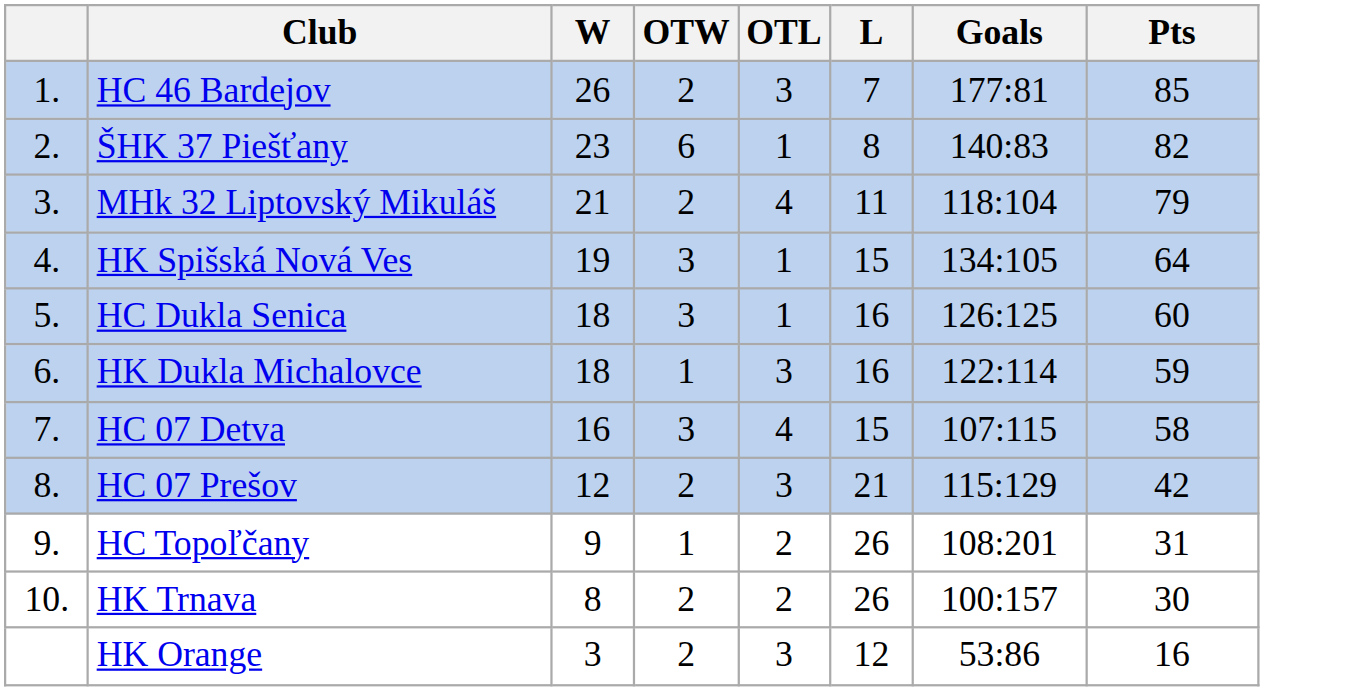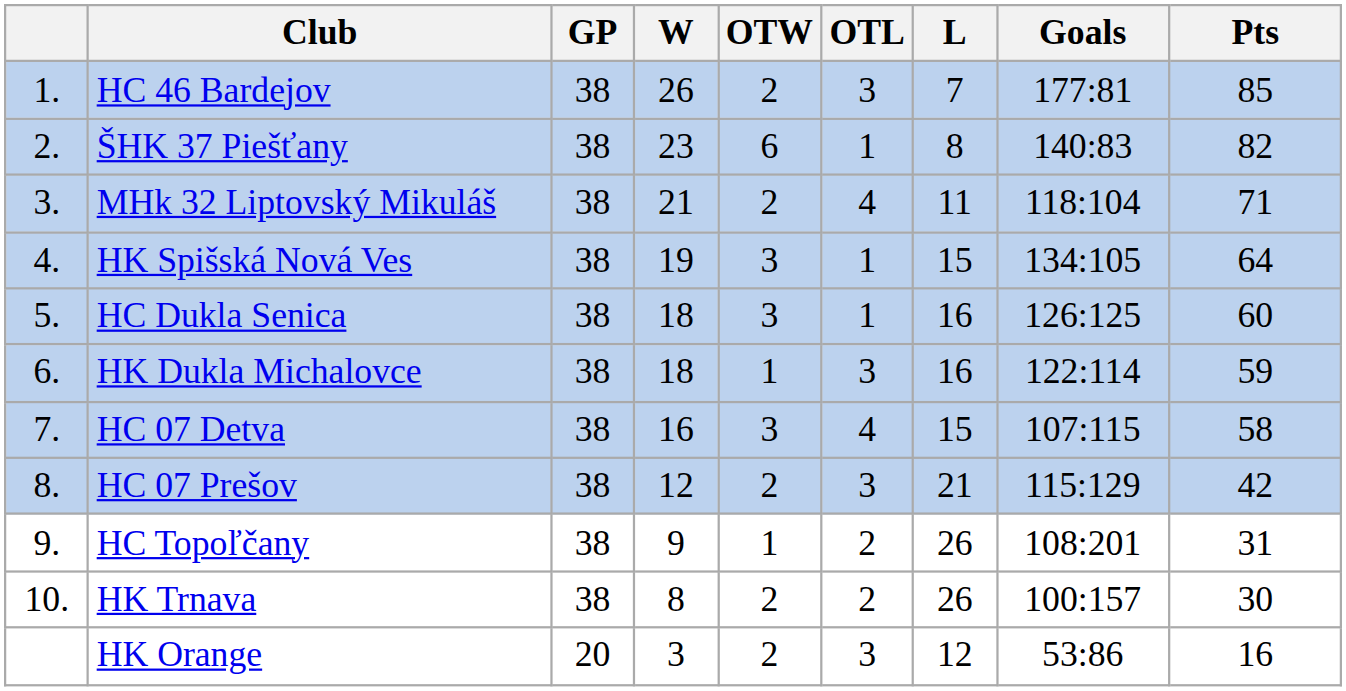 <table class="wikitable">
 <tr>
 <th width="30"></th>
 <th width="200">Club</th>
+<th width="30">GP</th>
 <th width="30">W</th>
 <th width="30">OTW</th>
 <th width="30">OTL</th>
 <th width="30">L</th>
 <th width="70">Goals</th>
 <th width="70">Pts</th>
 </tr>
 <tr bgcolor="#BCD2EE" align="center">
 <td>1.</td>
 <td align="left"><a href='#'>HC 46 Bardejov</a></td>
+<td>38</td>
 <td>26</td>
 <td>2</td>
 <td>3</td>
 <td>7</td>
 <td>177:81</td>
 <td>85</td>
 </tr>
 <tr bgcolor="#BCD2EE" align="center">
 <td>2.</td>
 <td align="left"><a href='#'>ŠHK 37 Piešťany</a></td>
+<td>38</td>
 <td>23</td>
 <td>6</td>
 <td>1</td>
 <td>8</td>
 <td>140:83</td>
 <td>82</td>
 </tr>
 <tr bgcolor="#BCD2EE" align="center">
 <td>3.</td>
 <td align="left"><a href='#'>MHk 32 Liptovský Mikuláš</a></td>
+<td>38</td>
 <td>21</td>
 <td>2</td>
 <td>4</td>
 <td>11</td>
 <td>118:104</td>
-<td>79</td>
+<td>71</td>
 </tr>
 <tr bgcolor="#BCD2EE" align="center">
 <td>4.</td>
 <td align="left"><a href='#'>HK Spišská Nová Ves</a></td>
+<td>38</td>
 <td>19</td>
 <td>3</td>
 <td>1</td>
 <td>15</td>
 <td>134:105</td>
 <td>64</td>
 </tr>
 <tr bgcolor="#BCD2EE" align="center">
 <td>5.</td>
 <td align="left"><a href='#'>HC Dukla Senica</a></td>
+<td>38</td>
 <td>18</td>
 <td>3</td>
 <td>1</td>
 <td>16</td>
 <td>126:125</td>
 <td>60</td>
 </tr>
 <tr bgcolor="#BCD2EE" align="center">
 <td>6.</td>
 <td align="left"><a href='#'>HK Dukla Michalovce</a></td>
+<td>38</td>
 <td>18</td>
 <td>1</td>
 <td>3</td>
 <td>16</td>
 <td>122:114</td>
 <td>59</td>
 </tr>
 <tr bgcolor="#BCD2EE" align="center">
 <td>7.</td>
 <td align="left"><a href='#'>HC 07 Detva</a></td>
+<td>38</td>
 <td>16</td>
 <td>3</td>
 <td>4</td>
 <td>15</td>
 <td>107:115</td>
 <td>58</td>
 </tr>
 <tr bgcolor="#BCD2EE" align="center">
 <td>8.</td>
 <td align="left"><a href='#'>HC 07 Prešov</a></td>
+<td>38</td>
 <td>12</td>
 <td>2</td>
 <td>3</td>
 <td>21</td>
 <td>115:129</td>
 <td>42</td>
 </tr>
 <tr bgcolor="#FFFFFF" align="center">
 <td>9.</td>
 <td align="left"><a href='#'>HC Topoľčany</a></td>
+<td>38</td>
 <td>9</td>
 <td>1</td>
 <td>2</td>
 <td>26</td>
 <td>108:201</td>
 <td>31</td>
 </tr>
 <tr bgcolor="#FFFFFF" align="center">
 <td>10.</td>
 <td align="left"><a href='#'>HK Trnava</a></td>
+<td>38</td>
 <td>8</td>
 <td>2</td>
 <td>2</td>
 <td>26</td>
 <td>100:157</td>
 <td>30</td>
 </tr>
 <tr bgcolor="#FFFFFF" align="center">
 <td></td>
 <td align="left"><a href='#'>HK Orange</a></td>
+<td>20</td>
 <td>3</td>
 <td>2</td>
 <td>3</td>
 <td>12</td>
 <td>53:86</td>
 <td>16</td>
 </tr>
 </table>
